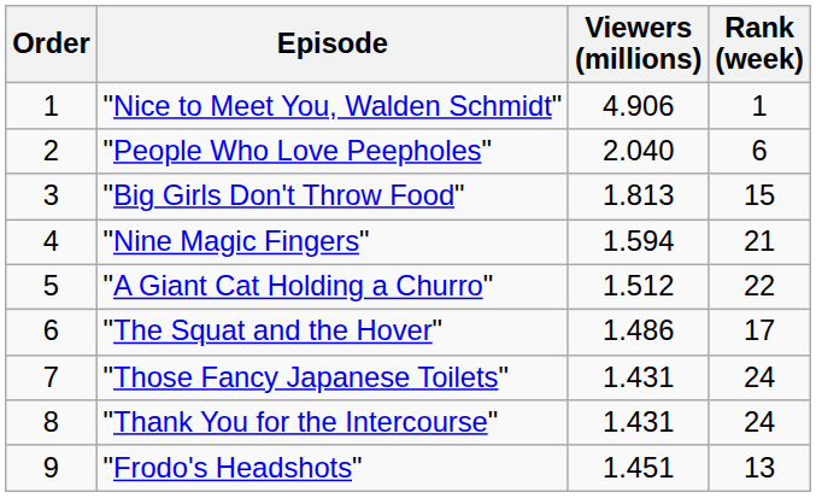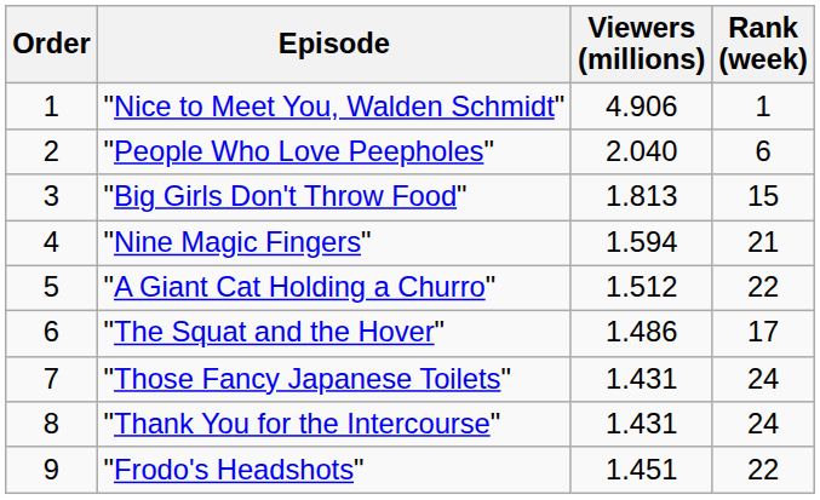 <table class="wikitable plainrowheaders sortable" style="text-align:center;">
 <tr>
 <th scope="col">Order</th>
 <th scope="col">Episode</th>
 <th scope="col">Viewers<br>(millions)</th>
 <th scope="col">Rank<br>(week)</th>
 </tr>
 <tr>
 <td>1</td>
 <td scope="row" style="text-align:left;">"<a href='#'>Nice to Meet You, Walden Schmidt</a>"</td>
 <td>4.906</td>
 <td>1</td>
 </tr>
 <tr>
 <td>2</td>
 <td scope="row" style="text-align:left;">"<a href='#'>People Who Love Peepholes</a>"</td>
 <td>2.040</td>
 <td>6</td>
 </tr>
 <tr>
 <td>3</td>
 <td scope="row" style="text-align:left;">"<a href='#'>Big Girls Don't Throw Food</a>"</td>
 <td>1.813</td>
 <td>15</td>
 </tr>
 <tr>
 <td>4</td>
 <td scope="row" style="text-align:left;">"<a href='#'>Nine Magic Fingers</a>"</td>
 <td>1.594</td>
 <td>21</td>
 </tr>
 <tr>
 <td>5</td>
 <td scope="row" style="text-align:left;">"<a href='#'>A Giant Cat Holding a Churro</a>"</td>
 <td>1.512</td>
 <td>22</td>
 </tr>
 <tr>
 <td>6</td>
 <td scope="row" style="text-align:left;">"<a href='#'>The Squat and the Hover</a>"</td>
 <td>1.486</td>
 <td>17</td>
 </tr>
 <tr>
 <td>7</td>
 <td scope="row" style="text-align:left;">"<a href='#'>Those Fancy Japanese Toilets</a>"</td>
 <td>1.431</td>
 <td>24</td>
 </tr>
 <tr>
 <td>8</td>
 <td scope="row" style="text-align:left;">"<a href='#'>Thank You for the Intercourse</a>"</td>
 <td>1.431</td>
 <td>24</td>
 </tr>
 <tr>
 <td>9</td>
 <td scope="row" style="text-align:left;">"<a href='#'>Frodo's Headshots</a>"</td>
 <td>1.451</td>
-<td>13</td>
+<td>22</td>
 </tr>
 </table>
